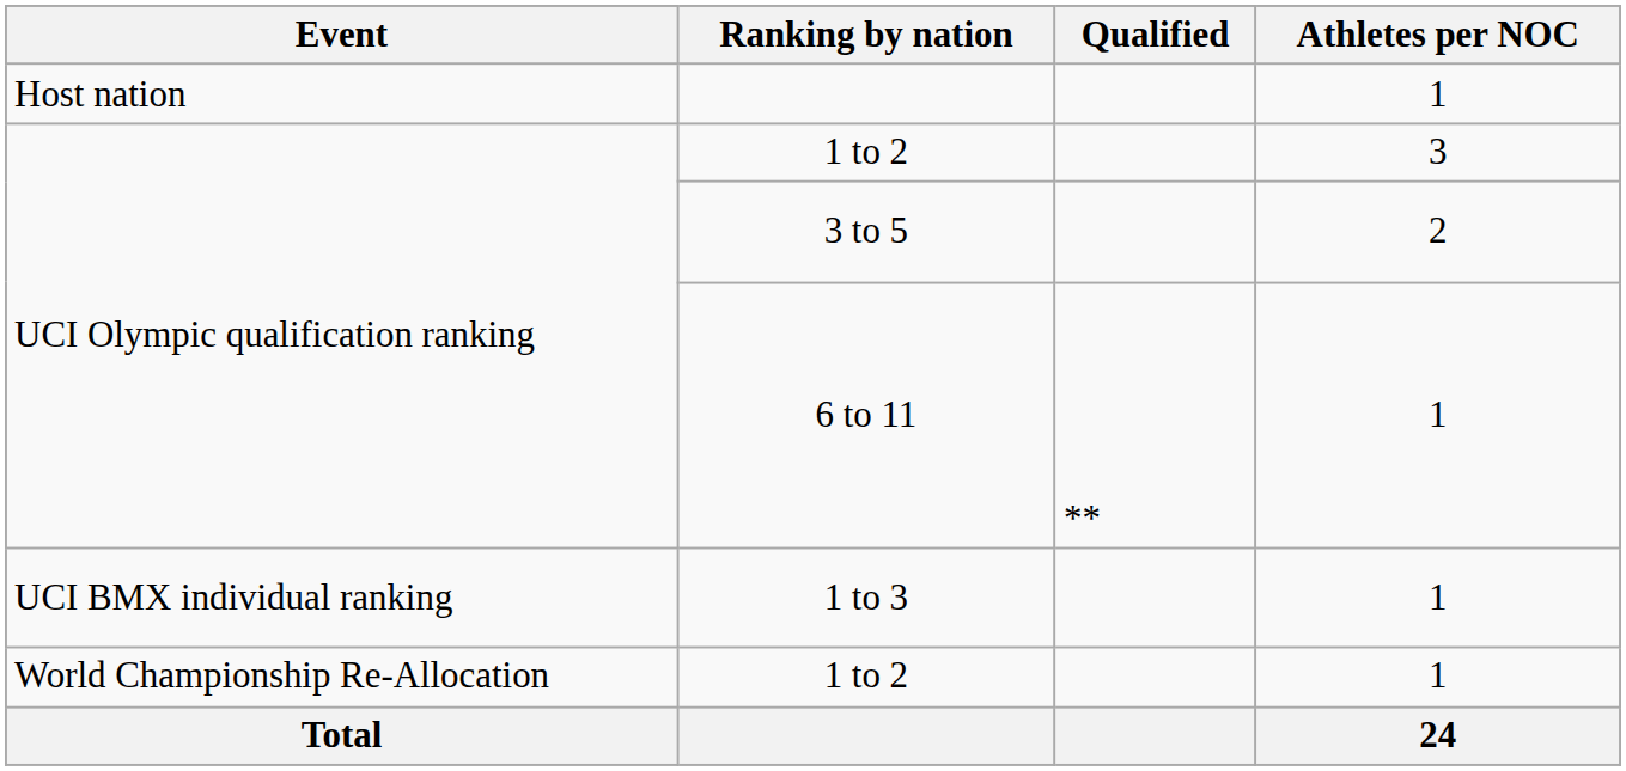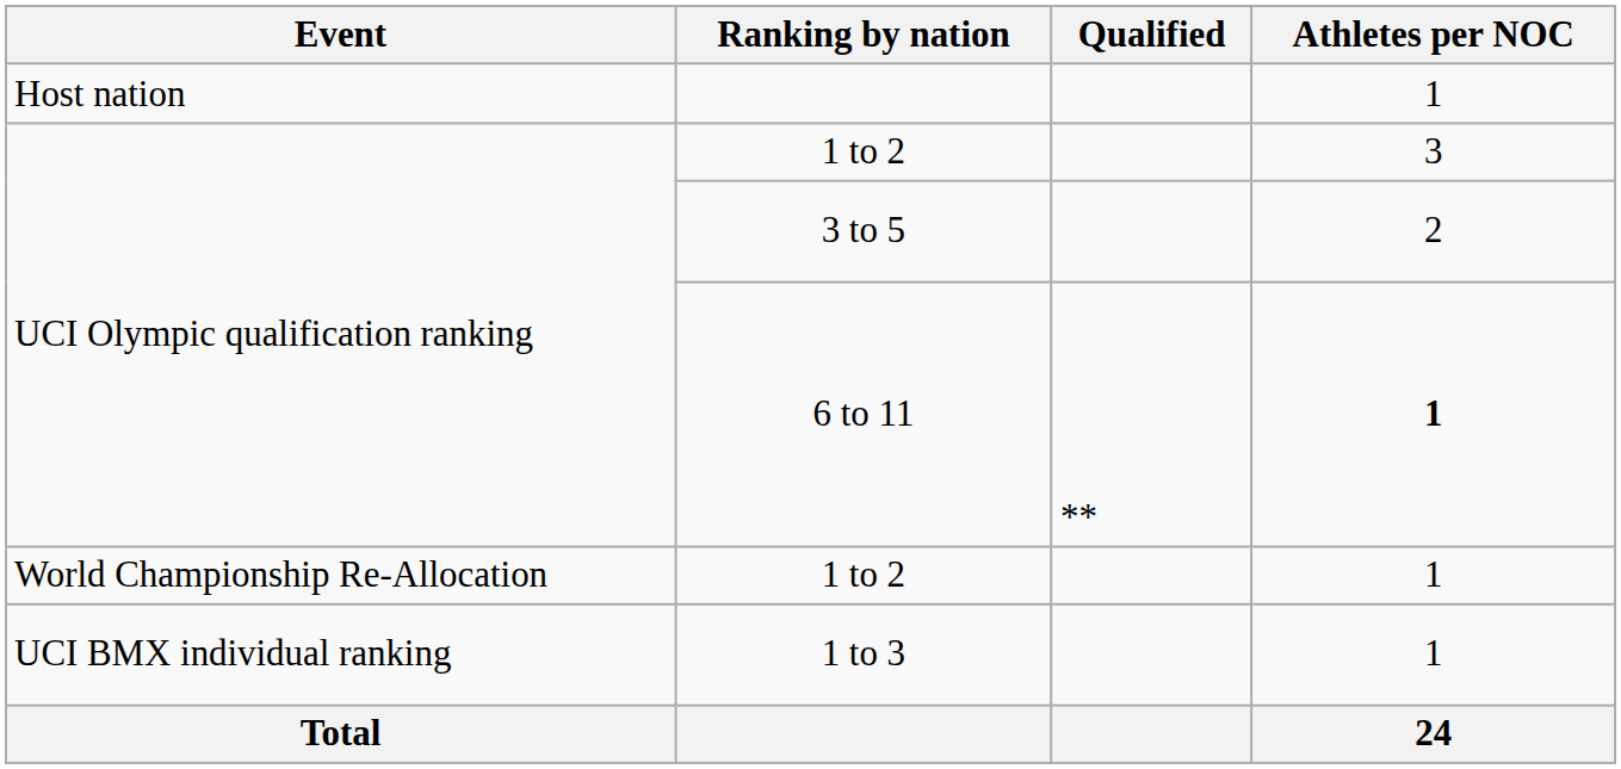 <table class="wikitable"  style="width:700px; text-align:center;">
 <tr>
 <th>Event</th>
 <th>Ranking by nation</th>
 <th>Qualified</th>
 <th>Athletes per NOC</th>
 </tr>
 <tr>
 <td align=left>Host nation</td>
 <td></td>
 <td align=left></td>
 <td>1</td>
 </tr>
 <tr>
 <td rowspan=3 align=left>UCI Olympic qualification ranking</td>
 <td>1 to 2</td>
 <td align="left"><br></td>
 <td>3</td>
 </tr>
 <tr>
 <td>3 to 5</td>
 <td align="left"><br><br></td>
 <td>2</td>
 </tr>
 <tr>
 <td>6 to 11</td>
 <td align="left"><br><br><br><br><br>**<br></td>
+<td><strong>1</strong></td>
+</tr>
+<tr>
+<td align=left>World Championship Re-Allocation</td>
+<td>1 to 2</td>
+<td align="left"><br></td>
 <td>1</td>
 </tr>
 <tr>
 <td align=left>UCI BMX individual ranking</td>
 <td>1 to 3</td>
 <td align="left"><br><br></td>
 <td>1</td>
 </tr>
 <tr>
-<td align=left>World Championship Re-Allocation</td>
-<td>1 to 2</td>
-<td align="left"><br></td>
-<td>1</td>
-</tr>
-<tr>
 <th>Total</th>
 <th></th>
 <th></th>
 <th>24</th>
 </tr>
 </table>
